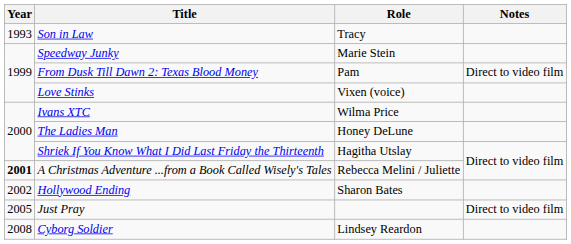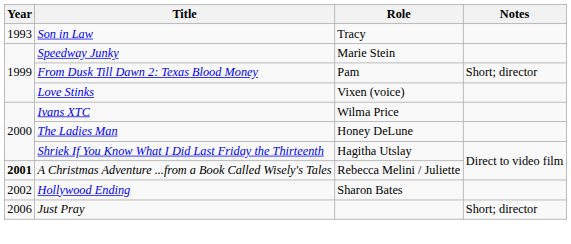 <table class="wikitable sortable">
 <tr>
 <th>Year</th>
 <th>Title</th>
 <th>Role</th>
 <th class="unsortable">Notes</th>
 </tr>
 <tr>
 <td>1993</td>
 <td><em><a href='#'>Son in Law</a></em></td>
 <td>Tracy</td>
 <td></td>
 </tr>
 <tr>
 <td rowspan=3>1999</td>
 <td><em><a href='#'>Speedway Junky</a></em></td>
 <td>Marie Stein</td>
 <td></td>
 </tr>
 <tr>
 <td><em><a href='#'>From Dusk Till Dawn 2: Texas Blood Money</a></em></td>
 <td>Pam</td>
-<td>Direct to video film</td>
+<td>Short; director</td>
 </tr>
 <tr>
 <td><em><a href='#'>Love Stinks</a></em></td>
 <td>Vixen (voice)</td>
 <td></td>
 </tr>
 <tr>
 <td rowspan=3>2000</td>
 <td><em><a href='#'>Ivans XTC</a></em></td>
 <td>Wilma Price</td>
 <td></td>
 </tr>
 <tr>
 <td><em><a href='#'>The Ladies Man</a></em></td>
 <td>Honey DeLune</td>
 <td></td>
 </tr>
 <tr>
 <td><em><a href='#'>Shriek If You Know What I Did Last Friday the Thirteenth</a></em></td>
 <td>Hagitha Utslay</td>
 <td rowspan=2>Direct to video film</td>
 </tr>
 <tr>
 <td><strong>2001</strong></td>
 <td><em>A Christmas Adventure ...from a Book Called Wisely's Tales</em></td>
 <td>Rebecca Melini / Juliette</td>
 </tr>
 <tr>
 <td>2002</td>
 <td><em><a href='#'>Hollywood Ending</a></em></td>
 <td>Sharon Bates</td>
 <td></td>
 </tr>
 <tr>
-<td>2005</td>
+<td>2006</td>
 <td><em>Just Pray</em></td>
 <td></td>
-<td>Direct to video film</td>
-</tr>
-<tr>
-<td>2008</td>
-<td><em><a href='#'>Cyborg Soldier</a></em></td>
-<td>Lindsey Reardon</td>
-<td></td>
+<td>Short; director</td>
 </tr>
 </table>
